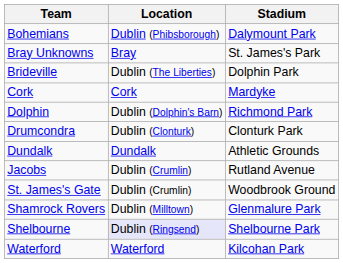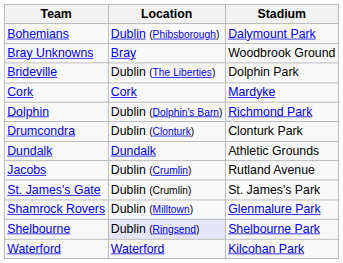 <table class="wikitable sortable">
 <tr>
 <th>Team</th>
 <th>Location</th>
 <th>Stadium</th>
 </tr>
 <tr>
 <td><a href='#'>Bohemians</a></td>
 <td><a href='#'>Dublin</a> <small>(<a href='#'>Phibsborough</a>)</small></td>
 <td><a href='#'>Dalymount Park</a></td>
 </tr>
 <tr>
 <td><a href='#'>Bray Unknowns</a></td>
 <td><a href='#'>Bray</a></td>
-<td>St. James's Park</td>
+<td>Woodbrook Ground</td>
 </tr>
 <tr>
 <td><a href='#'>Brideville</a></td>
 <td>Dublin <small>(<a href='#'>The Liberties</a>)</small></td>
 <td>Dolphin Park</td>
 </tr>
 <tr>
 <td><a href='#'>Cork</a></td>
 <td><a href='#'>Cork</a></td>
 <td><a href='#'>Mardyke</a></td>
 </tr>
 <tr>
 <td><a href='#'>Dolphin</a></td>
 <td>Dublin <small>(<a href='#'>Dolphin's Barn</a>)</small></td>
 <td><a href='#'>Richmond Park</a></td>
 </tr>
 <tr>
 <td><a href='#'>Drumcondra</a></td>
 <td>Dublin <small>(<a href='#'>Clonturk</a>)</small></td>
 <td>Clonturk Park</td>
 </tr>
 <tr>
 <td><a href='#'>Dundalk</a></td>
 <td><a href='#'>Dundalk</a></td>
 <td>Athletic Grounds</td>
 </tr>
 <tr>
 <td><a href='#'>Jacobs</a></td>
 <td>Dublin <small>(<a href='#'>Crumlin</a>)</small></td>
 <td>Rutland Avenue</td>
 </tr>
 <tr>
 <td><a href='#'>St. James's Gate</a></td>
 <td>Dublin <small>(Crumlin)</small></td>
-<td>Woodbrook Ground</td>
+<td>St. James's Park</td>
 </tr>
 <tr>
 <td><a href='#'>Shamrock Rovers</a></td>
 <td>Dublin <small>(<a href='#'>Milltown</a>)</small></td>
 <td><a href='#'>Glenmalure Park</a></td>
 </tr>
 <tr>
 <td><a href='#'>Shelbourne</a></td>
 <td style="background: lavender;">Dublin <small>(<a href='#'>Ringsend</a>)</small></td>
 <td><a href='#'>Shelbourne Park</a></td>
 </tr>
 <tr>
 <td><a href='#'>Waterford</a></td>
 <td><a href='#'>Waterford</a></td>
 <td><a href='#'>Kilcohan Park</a></td>
 </tr>
 </table>
